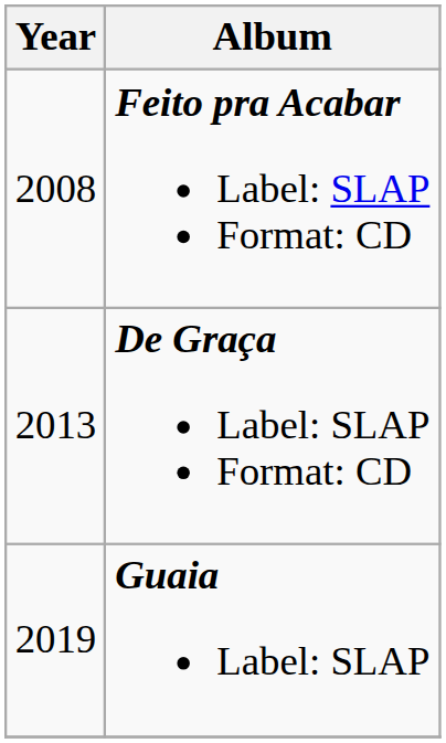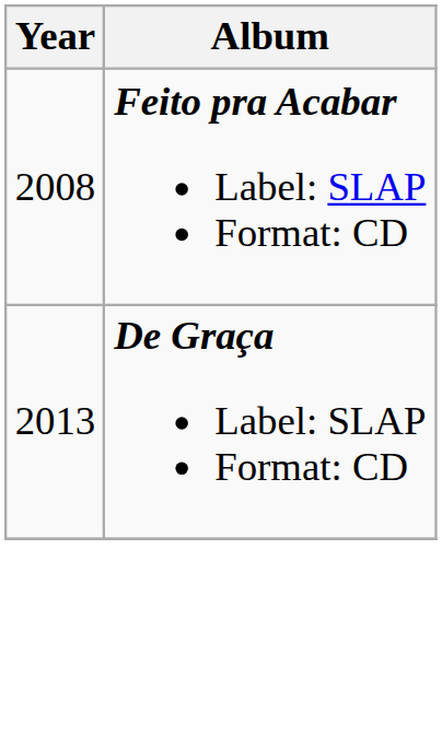 <table class="wikitable">
 <tr>
 <th>Year</th>
 <th>Album</th>
 </tr>
 <tr>
 <td>2008</td>
 <td><strong><em>Feito pra Acabar</em></strong><br><ul><li>Label: <a href='#'>SLAP</a></li><li>Format: CD</li></ul></td>
 </tr>
 <tr>
 <td>2013</td>
 <td><strong><em>De Graça</em></strong><br><ul><li>Label: SLAP</li><li>Format: CD</li></ul></td>
 </tr>
 <tr>
-<td>2019</td>
-<td><strong><em>Guaia</em></strong><br><ul><li>Label: SLAP</li></ul></td>
-</tr>
-<tr>
 </tr>
 </table>
